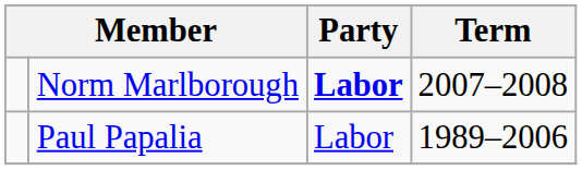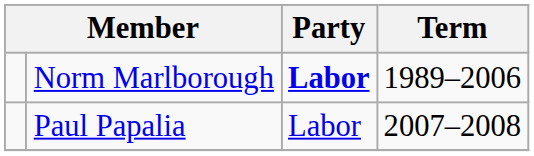 <table class="wikitable">
 <tr>
 <th colspan="2">Member</th>
 <th>Party</th>
 <th>Term</th>
 </tr>
 <tr>
 <td> </td>
 <td><a href='#'>Norm Marlborough</a></td>
 <td><strong><a href='#'>Labor</a></strong></td>
-<td>2007–2008</td>
+<td>1989–2006</td>
 </tr>
 <tr>
 <td> </td>
 <td><a href='#'>Paul Papalia</a></td>
 <td><a href='#'>Labor</a></td>
-<td>1989–2006</td>
+<td>2007–2008</td>
 </tr>
 <tr>
 </tr>
 </table>
